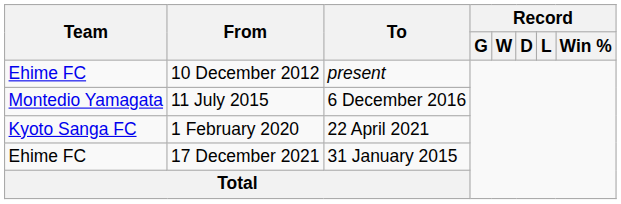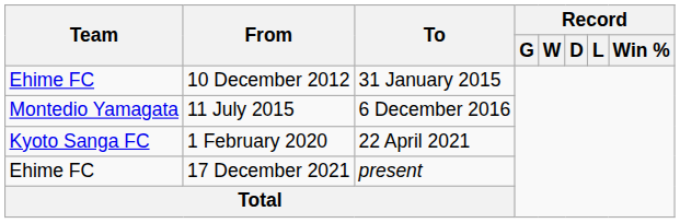 <table class="wikitable" style="text-align: center">
 <tr>
 <th rowspan="2">Team</th>
 <th rowspan="2">From</th>
 <th rowspan="2">To</th>
 <th colspan="5">Record</th>
 </tr>
 <tr>
 <th>G</th>
 <th>W</th>
 <th>D</th>
 <th>L</th>
 <th>Win %</th>
 </tr>
 <tr>
 <td align="left"><a href='#'>Ehime FC</a></td>
 <td align="left">10 December 2012</td>
-<td align="left"><em>present</em><br></td>
+<td align="left">31 January 2015<br></td>
 </tr>
 <tr>
 <td align="left"><a href='#'>Montedio Yamagata</a></td>
 <td align="left">11 July 2015</td>
 <td align="left">6 December 2016<br></td>
 </tr>
 <tr>
 <td align="left"><a href='#'>Kyoto Sanga FC</a></td>
 <td align="left">1 February 2020</td>
 <td align="left">22 April 2021<br></td>
 </tr>
 <tr>
 <td align="left">Ehime FC</td>
 <td align="left">17 December 2021</td>
-<td align="left">31 January 2015<br></td>
+<td align="left"><em>present</em><br></td>
 </tr>
 <tr>
 <th colspan="3">Total<br></th>
 </tr>
 </table>
